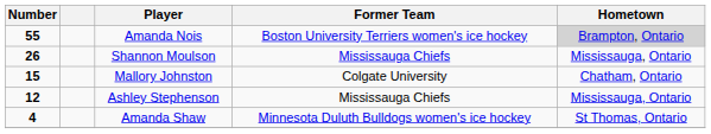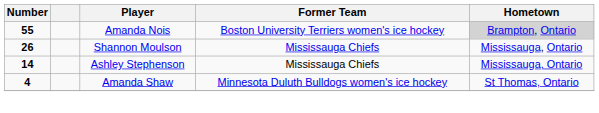 <table class="wikitable" style="text-align:center">
 <tr>
 <th width=5%>Number</th>
 <th width=5%></th>
 <th !width=10%>Player</th>
 <th !width=10%>Former Team</th>
 <th !width=10%>Hometown</th>
 </tr>
 <tr>
 <td><strong>55</strong></td>
 <td></td>
 <td><a href='#'>Amanda Nois</a></td>
 <td><a href='#'>Boston University Terriers women's ice hockey</a></td>
 <td style="background: lightgrey;"><a href='#'>Brampton</a>, <a href='#'>Ontario</a></td>
 </tr>
 <tr>
 <td><strong>26</strong></td>
 <td></td>
 <td><a href='#'>Shannon Moulson</a></td>
 <td><a href='#'>Mississauga Chiefs</a></td>
 <td><a href='#'>Mississauga</a>, <a href='#'>Ontario</a></td>
 </tr>
 <tr>
-<td><strong>15</strong></td>
-<td></td>
-<td><a href='#'>Mallory Johnston</a></td>
-<td>Colgate University</td>
-<td><a href='#'>Chatham</a>, <a href='#'>Ontario</a></td>
-</tr>
-<tr>
-<td><strong>12</strong></td>
+<td><strong>14</strong></td>
 <td></td>
 <td><a href='#'>Ashley Stephenson</a></td>
 <td>Mississauga Chiefs</td>
 <td><a href='#'>Mississauga, Ontario</a></td>
 </tr>
 <tr>
 <td><strong>4</strong></td>
 <td></td>
 <td><a href='#'>Amanda Shaw</a></td>
 <td><a href='#'>Minnesota Duluth Bulldogs women's ice hockey</a></td>
 <td><a href='#'>St Thomas, Ontario</a></td>
 </tr>
 <tr>
 </tr>
 </table>
